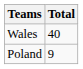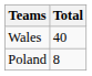 <table class="wikitable">
 <tr>
 <th>Teams</th>
 <th>Total</th>
 </tr>
 <tr>
 <td>Wales</td>
 <td>40</td>
 </tr>
 <tr>
 <td>Poland</td>
-<td>9</td>
+<td>8</td>
 </tr>
 </table>
